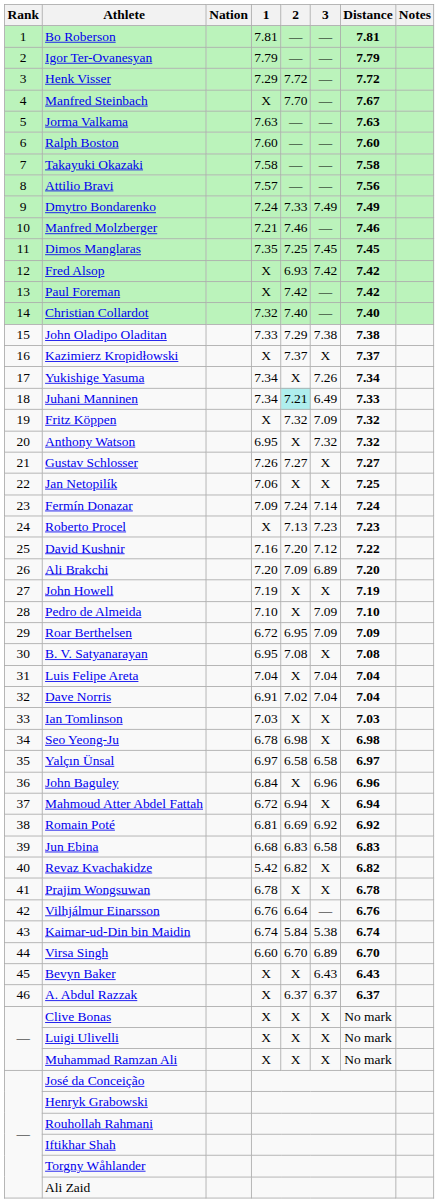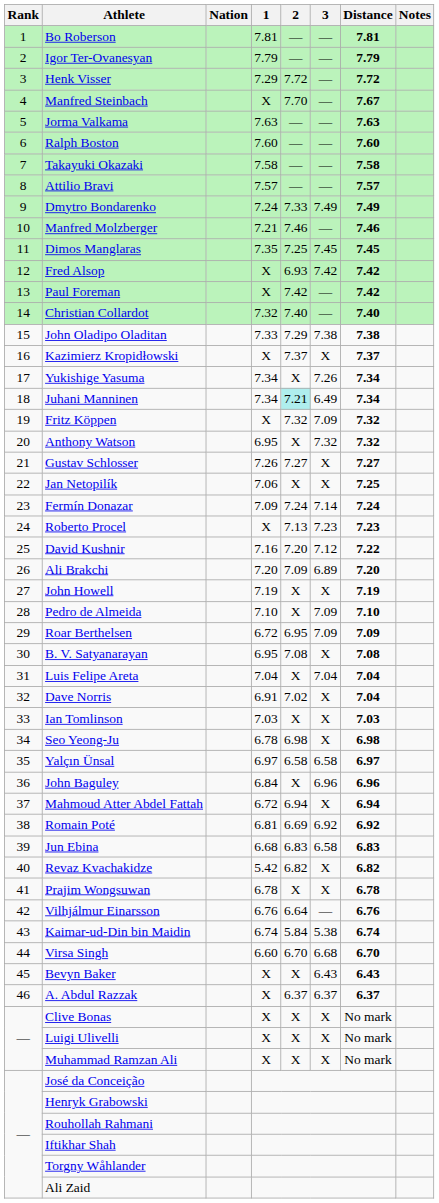 <table class="wikitable sortable" style="text-align:center">
 <tr>
 <th>Rank</th>
 <th>Athlete</th>
 <th>Nation</th>
 <th>1</th>
 <th>2</th>
 <th>3</th>
 <th>Distance</th>
 <th>Notes</th>
 </tr>
 <tr bgcolor=bbf3bb>
 <td>1</td>
 <td align=left><a href='#'>Bo Roberson</a></td>
 <td align=left></td>
 <td>7.81</td>
 <td data-sort-value=1.00>—</td>
 <td data-sort-value=1.00>—</td>
 <td><strong>7.81</strong></td>
 <td></td>
 </tr>
 <tr bgcolor=bbf3bb>
 <td>2</td>
 <td align=left><a href='#'>Igor Ter-Ovanesyan</a></td>
 <td align=left></td>
 <td>7.79</td>
 <td data-sort-value=1.00>—</td>
 <td data-sort-value=1.00>—</td>
 <td><strong>7.79</strong></td>
 <td></td>
 </tr>
 <tr bgcolor=bbf3bb>
 <td>3</td>
 <td align=left><a href='#'>Henk Visser</a></td>
 <td align=left></td>
 <td>7.29</td>
 <td>7.72</td>
 <td data-sort-value=1.00>—</td>
 <td><strong>7.72</strong></td>
 <td></td>
 </tr>
 <tr bgcolor=bbf3bb>
 <td>4</td>
 <td align=left><a href='#'>Manfred Steinbach</a></td>
 <td align=left></td>
 <td data-sort-value=1.00>X</td>
 <td>7.70</td>
 <td data-sort-value=1.00>—</td>
 <td><strong>7.67</strong></td>
 <td></td>
 </tr>
 <tr bgcolor=bbf3bb>
 <td>5</td>
 <td align=left><a href='#'>Jorma Valkama</a></td>
 <td align=left></td>
 <td>7.63</td>
 <td data-sort-value=1.00>—</td>
 <td data-sort-value=1.00>—</td>
 <td><strong>7.63</strong></td>
 <td></td>
 </tr>
 <tr bgcolor=bbf3bb>
 <td>6</td>
 <td align=left><a href='#'>Ralph Boston</a></td>
 <td align=left></td>
 <td>7.60</td>
 <td data-sort-value=1.00>—</td>
 <td data-sort-value=1.00>—</td>
 <td><strong>7.60</strong></td>
 <td></td>
 </tr>
 <tr bgcolor=bbf3bb>
 <td>7</td>
 <td align=left><a href='#'>Takayuki Okazaki</a></td>
 <td align=left></td>
 <td>7.58</td>
 <td data-sort-value=1.00>—</td>
 <td data-sort-value=1.00>—</td>
 <td><strong>7.58</strong></td>
 <td></td>
 </tr>
 <tr bgcolor=bbf3bb>
 <td>8</td>
 <td align=left><a href='#'>Attilio Bravi</a></td>
 <td align=left></td>
 <td>7.57</td>
 <td data-sort-value=1.00>—</td>
 <td data-sort-value=1.00>—</td>
-<td><strong>7.56</strong></td>
+<td><strong>7.57</strong></td>
 <td></td>
 </tr>
 <tr bgcolor=bbf3bb>
 <td>9</td>
 <td align=left><a href='#'>Dmytro Bondarenko</a></td>
 <td align=left></td>
 <td>7.24</td>
 <td>7.33</td>
 <td>7.49</td>
 <td><strong>7.49</strong></td>
 <td></td>
 </tr>
 <tr bgcolor=bbf3bb>
 <td>10</td>
 <td align=left><a href='#'>Manfred Molzberger</a></td>
 <td align=left></td>
 <td>7.21</td>
 <td>7.46</td>
 <td data-sort-value=1.00>—</td>
 <td><strong>7.46</strong></td>
 <td></td>
 </tr>
 <tr bgcolor=bbf3bb>
 <td>11</td>
 <td align=left><a href='#'>Dimos Manglaras</a></td>
 <td align=left></td>
 <td>7.35</td>
 <td>7.25</td>
 <td>7.45</td>
 <td><strong>7.45</strong></td>
 <td></td>
 </tr>
 <tr bgcolor=bbf3bb>
 <td>12</td>
 <td align=left><a href='#'>Fred Alsop</a></td>
 <td align=left></td>
 <td data-sort-value=1.00>X</td>
 <td>6.93</td>
 <td>7.42</td>
 <td><strong>7.42</strong></td>
 <td></td>
 </tr>
 <tr bgcolor=bbf3bb>
 <td>13</td>
 <td align=left><a href='#'>Paul Foreman</a></td>
 <td align=left></td>
 <td data-sort-value=1.00>X</td>
 <td>7.42</td>
 <td data-sort-value=1.00>—</td>
 <td><strong>7.42</strong></td>
 <td></td>
 </tr>
 <tr bgcolor=bbf3bb>
 <td>14</td>
 <td align=left><a href='#'>Christian Collardot</a></td>
 <td align=left></td>
 <td>7.32</td>
 <td>7.40</td>
 <td data-sort-value=1.00>—</td>
 <td><strong>7.40</strong></td>
 <td></td>
 </tr>
 <tr>
 <td>15</td>
 <td align=left><a href='#'>John Oladipo Oladitan</a></td>
 <td align=left></td>
 <td>7.33</td>
 <td>7.29</td>
 <td>7.38</td>
 <td><strong>7.38</strong></td>
 <td></td>
 </tr>
 <tr>
 <td>16</td>
 <td align=left><a href='#'>Kazimierz Kropidłowski</a></td>
 <td align=left></td>
 <td data-sort-value=1.00>X</td>
 <td>7.37</td>
 <td data-sort-value=1.00>X</td>
 <td><strong>7.37</strong></td>
 <td></td>
 </tr>
 <tr>
 <td>17</td>
 <td align=left><a href='#'>Yukishige Yasuma</a></td>
 <td align=left></td>
 <td>7.34</td>
 <td data-sort-value=1.00>X</td>
 <td>7.26</td>
 <td><strong>7.34</strong></td>
 <td></td>
 </tr>
 <tr>
 <td>18</td>
 <td align=left><a href='#'>Juhani Manninen</a></td>
 <td align=left></td>
 <td>7.34</td>
 <td style="background: paleturquoise;">7.21</td>
 <td>6.49</td>
-<td><strong>7.33</strong></td>
+<td><strong>7.34</strong></td>
 <td></td>
 </tr>
 <tr>
 <td>19</td>
 <td align=left><a href='#'>Fritz Köppen</a></td>
 <td align=left></td>
 <td data-sort-value=1.00>X</td>
 <td>7.32</td>
 <td>7.09</td>
 <td><strong>7.32</strong></td>
 <td></td>
 </tr>
 <tr>
 <td>20</td>
 <td align=left><a href='#'>Anthony Watson</a></td>
 <td align=left></td>
 <td>6.95</td>
 <td data-sort-value=1.00>X</td>
 <td>7.32</td>
 <td><strong>7.32</strong></td>
 <td></td>
 </tr>
 <tr>
 <td>21</td>
 <td align=left><a href='#'>Gustav Schlosser</a></td>
 <td align=left></td>
 <td>7.26</td>
 <td>7.27</td>
 <td data-sort-value=1.00>X</td>
 <td><strong>7.27</strong></td>
 <td></td>
 </tr>
 <tr>
 <td>22</td>
 <td align=left><a href='#'>Jan Netopilík</a></td>
 <td align=left></td>
 <td>7.06</td>
 <td data-sort-value=1.00>X</td>
 <td data-sort-value=1.00>X</td>
 <td><strong>7.25</strong></td>
 <td></td>
 </tr>
 <tr>
 <td>23</td>
 <td align=left><a href='#'>Fermín Donazar</a></td>
 <td align=left></td>
 <td>7.09</td>
 <td>7.24</td>
 <td>7.14</td>
 <td><strong>7.24</strong></td>
 <td></td>
 </tr>
 <tr>
 <td>24</td>
 <td align=left><a href='#'>Roberto Procel</a></td>
 <td align=left></td>
 <td data-sort-value=1.00>X</td>
 <td>7.13</td>
 <td>7.23</td>
 <td><strong>7.23</strong></td>
 <td></td>
 </tr>
 <tr>
 <td>25</td>
 <td align=left><a href='#'>David Kushnir</a></td>
 <td align=left></td>
 <td>7.16</td>
 <td>7.20</td>
 <td>7.12</td>
 <td><strong>7.22</strong></td>
 <td></td>
 </tr>
 <tr>
 <td>26</td>
 <td align=left><a href='#'>Ali Brakchi</a></td>
 <td align=left></td>
 <td>7.20</td>
 <td>7.09</td>
 <td>6.89</td>
 <td><strong>7.20</strong></td>
 <td></td>
 </tr>
 <tr>
 <td>27</td>
 <td align=left><a href='#'>John Howell</a></td>
 <td align=left></td>
 <td>7.19</td>
 <td data-sort-value=1.00>X</td>
 <td data-sort-value=1.00>X</td>
 <td><strong>7.19</strong></td>
 <td></td>
 </tr>
 <tr>
 <td>28</td>
 <td align=left><a href='#'>Pedro de Almeida</a></td>
 <td align=left></td>
 <td>7.10</td>
 <td data-sort-value=1.00>X</td>
 <td>7.09</td>
 <td><strong>7.10</strong></td>
 <td></td>
 </tr>
 <tr>
 <td>29</td>
 <td align=left><a href='#'>Roar Berthelsen</a></td>
 <td align=left></td>
 <td>6.72</td>
 <td>6.95</td>
 <td>7.09</td>
 <td><strong>7.09</strong></td>
 <td></td>
 </tr>
 <tr>
 <td>30</td>
 <td align=left><a href='#'>B. V. Satyanarayan</a></td>
 <td align=left></td>
 <td>6.95</td>
 <td>7.08</td>
 <td data-sort-value=1.00>X</td>
 <td><strong>7.08</strong></td>
 <td></td>
 </tr>
 <tr>
 <td>31</td>
 <td align=left><a href='#'>Luis Felipe Areta</a></td>
 <td align=left></td>
 <td>7.04</td>
 <td data-sort-value=1.00>X</td>
 <td>7.04</td>
 <td><strong>7.04</strong></td>
 <td></td>
 </tr>
 <tr>
 <td>32</td>
 <td align=left><a href='#'>Dave Norris</a></td>
 <td align=left></td>
 <td>6.91</td>
 <td>7.02</td>
-<td>7.04</td>
+<td data-sort-value=1.00>X</td>
 <td><strong>7.04</strong></td>
 <td></td>
 </tr>
 <tr>
 <td>33</td>
 <td align=left><a href='#'>Ian Tomlinson</a></td>
 <td align=left></td>
 <td>7.03</td>
 <td data-sort-value=1.00>X</td>
 <td data-sort-value=1.00>X</td>
 <td><strong>7.03</strong></td>
 <td></td>
 </tr>
 <tr>
 <td>34</td>
 <td align=left><a href='#'>Seo Yeong-Ju</a></td>
 <td align=left></td>
 <td>6.78</td>
 <td>6.98</td>
 <td data-sort-value=1.00>X</td>
 <td><strong>6.98</strong></td>
 <td></td>
 </tr>
 <tr>
 <td>35</td>
 <td align=left><a href='#'>Yalçın Ünsal</a></td>
 <td align=left></td>
 <td>6.97</td>
 <td>6.58</td>
 <td>6.58</td>
 <td><strong>6.97</strong></td>
 <td></td>
 </tr>
 <tr>
 <td>36</td>
 <td align=left><a href='#'>John Baguley</a></td>
 <td align=left></td>
 <td>6.84</td>
 <td data-sort-value=1.00>X</td>
 <td>6.96</td>
 <td><strong>6.96</strong></td>
 <td></td>
 </tr>
 <tr>
 <td>37</td>
 <td align=left><a href='#'>Mahmoud Atter Abdel Fattah</a></td>
 <td align=left></td>
 <td>6.72</td>
 <td>6.94</td>
 <td data-sort-value=1.00>X</td>
 <td><strong>6.94</strong></td>
 <td></td>
 </tr>
 <tr>
 <td>38</td>
 <td align=left><a href='#'>Romain Poté</a></td>
 <td align=left></td>
 <td>6.81</td>
 <td>6.69</td>
 <td>6.92</td>
 <td><strong>6.92</strong></td>
 <td></td>
 </tr>
 <tr>
 <td>39</td>
 <td align=left><a href='#'>Jun Ebina</a></td>
 <td align=left></td>
 <td>6.68</td>
 <td>6.83</td>
 <td>6.58</td>
 <td><strong>6.83</strong></td>
 <td></td>
 </tr>
 <tr>
 <td>40</td>
 <td align=left><a href='#'>Revaz Kvachakidze</a></td>
 <td align=left></td>
 <td>5.42</td>
 <td>6.82</td>
 <td data-sort-value=1.00>X</td>
 <td><strong>6.82</strong></td>
 <td></td>
 </tr>
 <tr>
 <td>41</td>
 <td align=left><a href='#'>Prajim Wongsuwan</a></td>
 <td align=left></td>
 <td>6.78</td>
 <td data-sort-value=1.00>X</td>
 <td data-sort-value=1.00>X</td>
 <td><strong>6.78</strong></td>
 <td></td>
 </tr>
 <tr>
 <td>42</td>
 <td align=left><a href='#'>Vilhjálmur Einarsson</a></td>
 <td align=left></td>
 <td>6.76</td>
 <td>6.64</td>
 <td data-sort-value=1.00>—</td>
 <td><strong>6.76</strong></td>
 <td></td>
 </tr>
 <tr>
 <td>43</td>
 <td align=left><a href='#'>Kaimar-ud-Din bin Maidin</a></td>
 <td align=left></td>
 <td>6.74</td>
 <td>5.84</td>
 <td>5.38</td>
 <td><strong>6.74</strong></td>
 <td></td>
 </tr>
 <tr>
 <td>44</td>
 <td align=left><a href='#'>Virsa Singh</a></td>
 <td align=left></td>
 <td>6.60</td>
 <td>6.70</td>
-<td>6.89</td>
+<td>6.68</td>
 <td><strong>6.70</strong></td>
 <td></td>
 </tr>
 <tr>
 <td>45</td>
 <td align=left><a href='#'>Bevyn Baker</a></td>
 <td align=left></td>
 <td data-sort-value=1.00>X</td>
 <td data-sort-value=1.00>X</td>
 <td>6.43</td>
 <td><strong>6.43</strong></td>
 <td></td>
 </tr>
 <tr>
 <td>46</td>
 <td align=left><a href='#'>A. Abdul Razzak</a></td>
 <td align=left></td>
 <td data-sort-value=1.00>X</td>
 <td>6.37</td>
 <td>6.37</td>
 <td><strong>6.37</strong></td>
 <td></td>
 </tr>
 <tr>
 <td rowspan=3 data-sort-value=47>—</td>
 <td align=left><a href='#'>Clive Bonas</a></td>
 <td align=left></td>
 <td data-sort-value=1.00>X</td>
 <td data-sort-value=1.00>X</td>
 <td data-sort-value=1.00>X</td>
 <td data-sort-value=1.00>No mark</td>
 <td></td>
 </tr>
 <tr>
 <td align=left><a href='#'>Luigi Ulivelli</a></td>
 <td align=left></td>
 <td data-sort-value=1.00>X</td>
 <td data-sort-value=1.00>X</td>
 <td data-sort-value=1.00>X</td>
 <td data-sort-value=1.00>No mark</td>
 <td></td>
 </tr>
 <tr>
 <td align=left><a href='#'>Muhammad Ramzan Ali</a></td>
 <td align=left></td>
 <td data-sort-value=1.00>X</td>
 <td data-sort-value=1.00>X</td>
 <td data-sort-value=1.00>X</td>
 <td data-sort-value=1.00>No mark</td>
 <td></td>
 </tr>
 <tr>
 <td rowspan=6 data-sort-value=50>—</td>
 <td align=left><a href='#'>José da Conceição</a></td>
 <td align=left></td>
 <td colspan=4 data-sort-value=0.00></td>
 <td></td>
 </tr>
 <tr>
 <td align=left><a href='#'>Henryk Grabowski</a></td>
 <td align=left></td>
 <td colspan=4 data-sort-value=0.00></td>
 <td></td>
 </tr>
 <tr>
 <td align=left><a href='#'>Rouhollah Rahmani</a></td>
 <td align=left></td>
 <td colspan=4 data-sort-value=0.00></td>
 <td></td>
 </tr>
 <tr>
 <td align=left><a href='#'>Iftikhar Shah</a></td>
 <td align=left></td>
 <td colspan=4 data-sort-value=0.00></td>
 <td></td>
 </tr>
 <tr>
 <td align=left><a href='#'>Torgny Wåhlander</a></td>
 <td align=left></td>
 <td colspan=4 data-sort-value=0.00></td>
 <td></td>
 </tr>
 <tr>
 <td align=left>Ali Zaid</td>
 <td align=left></td>
 <td colspan=4 data-sort-value=0.00></td>
 <td></td>
 </tr>
 </table>
